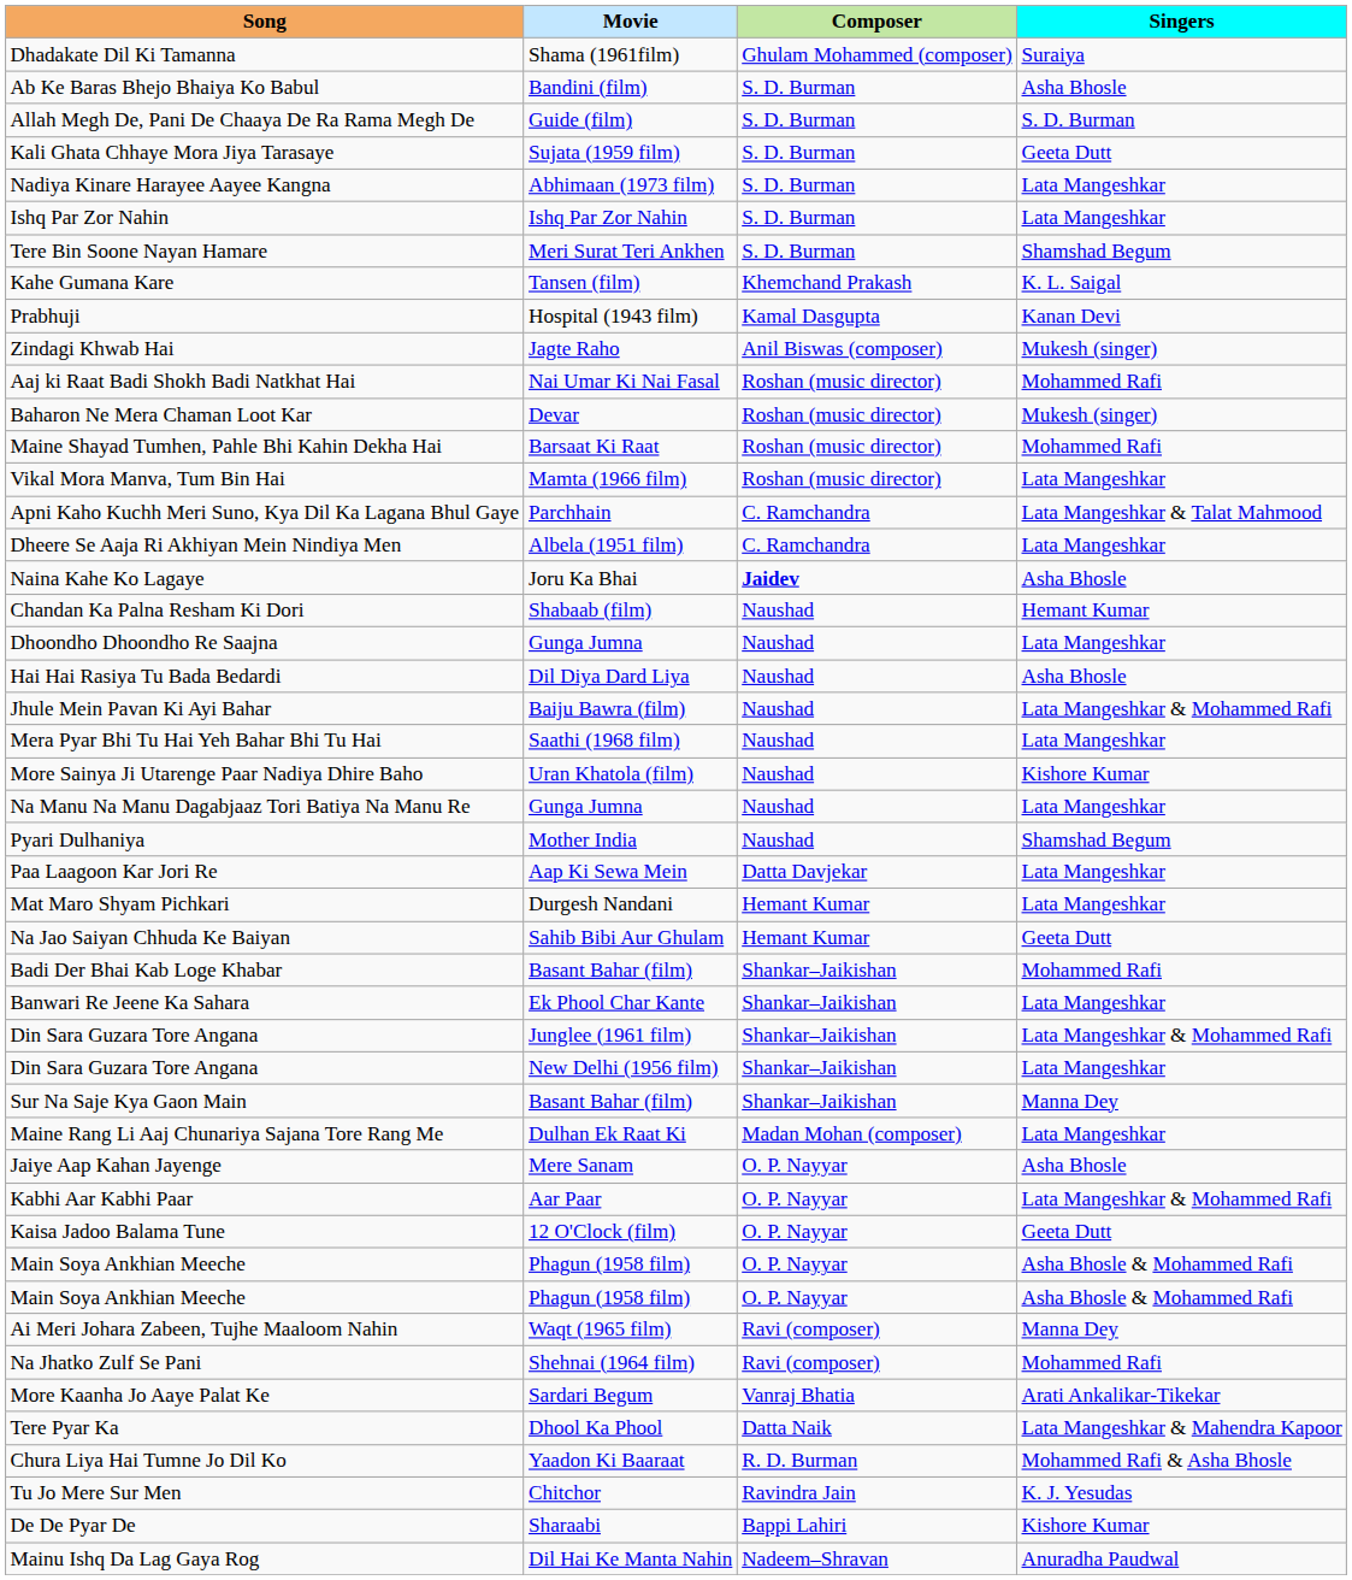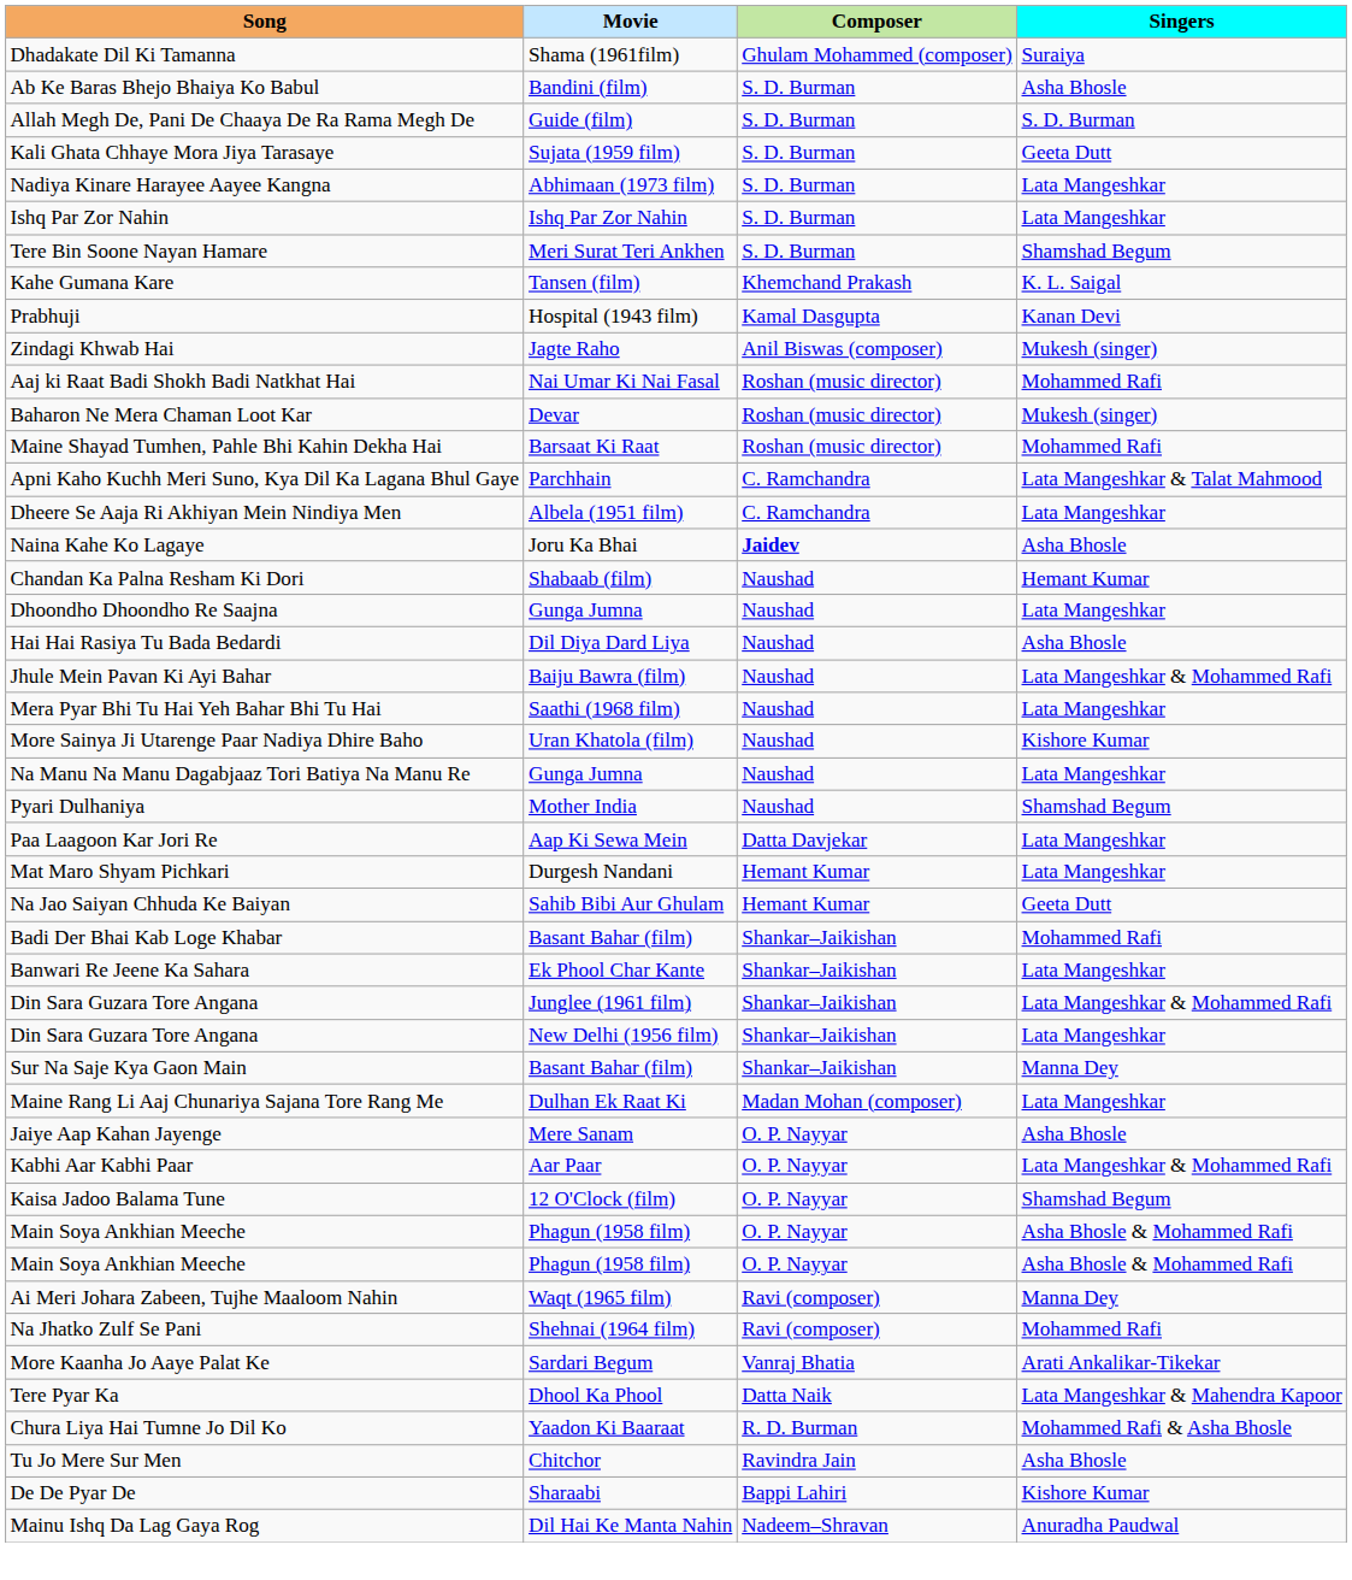 <table class="wikitable sortable">
 <tr>
 <th style="background:#f4a860">Song</th>
 <th style="background:#c2e7ff">Movie</th>
 <th style="background:#c2e7a3">Composer</th>
 <th style="background:#00ffff">Singers</th>
 </tr>
 <tr>
 <td>Dhadakate Dil Ki Tamanna</td>
 <td>Shama (1961film)</td>
 <td><a href='#'>Ghulam Mohammed (composer)</a></td>
 <td><a href='#'>Suraiya</a></td>
 </tr>
 <tr>
 <td>Ab Ke Baras Bhejo Bhaiya Ko Babul</td>
 <td><a href='#'>Bandini (film)</a></td>
 <td><a href='#'>S. D. Burman</a></td>
 <td><a href='#'>Asha Bhosle</a></td>
 </tr>
 <tr>
 <td>Allah Megh De, Pani De Chaaya De Ra Rama Megh De</td>
 <td><a href='#'>Guide (film)</a></td>
 <td><a href='#'>S. D. Burman</a></td>
 <td><a href='#'>S. D. Burman</a></td>
 </tr>
 <tr>
 <td>Kali Ghata Chhaye Mora Jiya Tarasaye</td>
 <td><a href='#'>Sujata (1959 film)</a></td>
 <td><a href='#'>S. D. Burman</a></td>
 <td><a href='#'>Geeta Dutt</a></td>
 </tr>
 <tr>
 <td>Nadiya Kinare Harayee Aayee Kangna</td>
 <td><a href='#'>Abhimaan (1973 film)</a></td>
 <td><a href='#'>S. D. Burman</a></td>
 <td><a href='#'>Lata Mangeshkar</a></td>
 </tr>
 <tr>
 <td>Ishq Par Zor Nahin</td>
 <td><a href='#'>Ishq Par Zor Nahin</a></td>
 <td><a href='#'>S. D. Burman</a></td>
 <td><a href='#'>Lata Mangeshkar</a></td>
 </tr>
 <tr>
 <td>Tere Bin Soone Nayan Hamare</td>
 <td><a href='#'>Meri Surat Teri Ankhen</a></td>
 <td><a href='#'>S. D. Burman</a></td>
 <td><a href='#'>Shamshad Begum</a></td>
 </tr>
 <tr>
 <td>Kahe Gumana Kare</td>
 <td><a href='#'>Tansen (film)</a></td>
 <td><a href='#'>Khemchand Prakash</a></td>
 <td><a href='#'>K. L. Saigal</a></td>
 </tr>
 <tr>
 <td>Prabhuji</td>
 <td>Hospital (1943 film)</td>
 <td><a href='#'>Kamal Dasgupta</a></td>
 <td><a href='#'>Kanan Devi</a></td>
 </tr>
 <tr>
 <td>Zindagi Khwab Hai</td>
 <td><a href='#'>Jagte Raho</a></td>
 <td><a href='#'>Anil Biswas (composer)</a></td>
 <td><a href='#'>Mukesh (singer)</a></td>
 </tr>
 <tr>
 <td>Aaj ki Raat Badi Shokh Badi Natkhat Hai</td>
 <td><a href='#'>Nai Umar Ki Nai Fasal</a></td>
 <td><a href='#'>Roshan (music director)</a></td>
 <td><a href='#'>Mohammed Rafi</a></td>
 </tr>
 <tr>
 <td>Baharon Ne Mera Chaman Loot Kar</td>
 <td><a href='#'>Devar</a></td>
 <td><a href='#'>Roshan (music director)</a></td>
 <td><a href='#'>Mukesh (singer)</a></td>
 </tr>
 <tr>
 <td>Maine Shayad Tumhen, Pahle Bhi Kahin Dekha Hai</td>
 <td><a href='#'>Barsaat Ki Raat</a></td>
 <td><a href='#'>Roshan (music director)</a></td>
 <td><a href='#'>Mohammed Rafi</a></td>
-</tr>
-<tr>
-<td>Vikal Mora Manva, Tum Bin Hai</td>
-<td><a href='#'>Mamta (1966 film)</a></td>
-<td><a href='#'>Roshan (music director)</a></td>
-<td><a href='#'>Lata Mangeshkar</a></td>
 </tr>
 <tr>
 <td>Apni Kaho Kuchh Meri Suno, Kya Dil Ka Lagana Bhul Gaye</td>
 <td><a href='#'>Parchhain</a></td>
 <td><a href='#'>C. Ramchandra</a></td>
 <td><a href='#'>Lata Mangeshkar</a> & <a href='#'>Talat Mahmood</a></td>
 </tr>
 <tr>
 <td>Dheere Se Aaja Ri Akhiyan Mein Nindiya Men</td>
 <td><a href='#'>Albela (1951 film)</a></td>
 <td><a href='#'>C. Ramchandra</a></td>
 <td><a href='#'>Lata Mangeshkar</a></td>
 </tr>
 <tr>
 <td>Naina Kahe Ko Lagaye</td>
 <td>Joru Ka Bhai</td>
 <td><strong><a href='#'>Jaidev</a></strong></td>
 <td><a href='#'>Asha Bhosle</a></td>
 </tr>
 <tr>
 <td>Chandan Ka Palna Resham Ki Dori</td>
 <td><a href='#'>Shabaab (film)</a></td>
 <td><a href='#'>Naushad</a></td>
 <td><a href='#'>Hemant Kumar</a></td>
 </tr>
 <tr>
 <td>Dhoondho Dhoondho Re Saajna</td>
 <td><a href='#'>Gunga Jumna</a></td>
 <td><a href='#'>Naushad</a></td>
 <td><a href='#'>Lata Mangeshkar</a></td>
 </tr>
 <tr>
 <td>Hai Hai Rasiya Tu Bada Bedardi</td>
 <td><a href='#'>Dil Diya Dard Liya</a></td>
 <td><a href='#'>Naushad</a></td>
 <td><a href='#'>Asha Bhosle</a></td>
 </tr>
 <tr>
 <td>Jhule Mein Pavan Ki Ayi Bahar</td>
 <td><a href='#'>Baiju Bawra (film)</a></td>
 <td><a href='#'>Naushad</a></td>
 <td><a href='#'>Lata Mangeshkar</a> & <a href='#'>Mohammed Rafi</a></td>
 </tr>
 <tr>
 <td>Mera Pyar Bhi Tu Hai Yeh Bahar Bhi Tu Hai</td>
 <td><a href='#'>Saathi (1968 film)</a></td>
 <td><a href='#'>Naushad</a></td>
 <td><a href='#'>Lata Mangeshkar</a></td>
 </tr>
 <tr>
 <td>More Sainya Ji Utarenge Paar Nadiya Dhire Baho</td>
 <td><a href='#'>Uran Khatola (film)</a></td>
 <td><a href='#'>Naushad</a></td>
 <td><a href='#'>Kishore Kumar</a></td>
 </tr>
 <tr>
 <td>Na Manu Na Manu Dagabjaaz Tori Batiya Na Manu Re</td>
 <td><a href='#'>Gunga Jumna</a></td>
 <td><a href='#'>Naushad</a></td>
 <td><a href='#'>Lata Mangeshkar</a></td>
 </tr>
 <tr>
 <td>Pyari Dulhaniya</td>
 <td><a href='#'>Mother India</a></td>
 <td><a href='#'>Naushad</a></td>
 <td><a href='#'>Shamshad Begum</a></td>
 </tr>
 <tr>
 <td>Paa Laagoon Kar Jori Re</td>
 <td><a href='#'>Aap Ki Sewa Mein</a></td>
 <td><a href='#'>Datta Davjekar</a></td>
 <td><a href='#'>Lata Mangeshkar</a></td>
 </tr>
 <tr>
 <td>Mat Maro Shyam Pichkari</td>
 <td>Durgesh Nandani</td>
 <td><a href='#'>Hemant Kumar</a></td>
 <td><a href='#'>Lata Mangeshkar</a></td>
 </tr>
 <tr>
 <td>Na Jao Saiyan Chhuda Ke Baiyan</td>
 <td><a href='#'>Sahib Bibi Aur Ghulam</a></td>
 <td><a href='#'>Hemant Kumar</a></td>
 <td><a href='#'>Geeta Dutt</a></td>
 </tr>
 <tr>
 <td>Badi Der Bhai Kab Loge Khabar</td>
 <td><a href='#'>Basant Bahar (film)</a></td>
 <td><a href='#'>Shankar–Jaikishan</a></td>
 <td><a href='#'>Mohammed Rafi</a></td>
 </tr>
 <tr>
 <td>Banwari Re Jeene Ka Sahara</td>
 <td><a href='#'>Ek Phool Char Kante</a></td>
 <td><a href='#'>Shankar–Jaikishan</a></td>
 <td><a href='#'>Lata Mangeshkar</a></td>
 </tr>
 <tr>
 <td>Din Sara Guzara Tore Angana</td>
 <td><a href='#'>Junglee (1961 film)</a></td>
 <td><a href='#'>Shankar–Jaikishan</a></td>
 <td><a href='#'>Lata Mangeshkar</a> & <a href='#'>Mohammed Rafi</a></td>
 </tr>
 <tr>
 <td>Din Sara Guzara Tore Angana</td>
 <td><a href='#'>New Delhi (1956 film)</a></td>
 <td><a href='#'>Shankar–Jaikishan</a></td>
 <td><a href='#'>Lata Mangeshkar</a></td>
 </tr>
 <tr>
 <td>Sur Na Saje Kya Gaon Main</td>
 <td><a href='#'>Basant Bahar (film)</a></td>
 <td><a href='#'>Shankar–Jaikishan</a></td>
 <td><a href='#'>Manna Dey</a></td>
 </tr>
 <tr>
 <td>Maine Rang Li Aaj Chunariya Sajana Tore Rang Me</td>
 <td><a href='#'>Dulhan Ek Raat Ki</a></td>
 <td><a href='#'>Madan Mohan (composer)</a></td>
 <td><a href='#'>Lata Mangeshkar</a></td>
 </tr>
 <tr>
 <td>Jaiye Aap Kahan Jayenge</td>
 <td><a href='#'>Mere Sanam</a></td>
 <td><a href='#'>O. P. Nayyar</a></td>
 <td><a href='#'>Asha Bhosle</a></td>
 </tr>
 <tr>
 <td>Kabhi Aar Kabhi Paar</td>
 <td><a href='#'>Aar Paar</a></td>
 <td><a href='#'>O. P. Nayyar</a></td>
 <td><a href='#'>Lata Mangeshkar</a> & <a href='#'>Mohammed Rafi</a></td>
 </tr>
 <tr>
 <td>Kaisa Jadoo Balama Tune</td>
 <td><a href='#'>12 O'Clock (film)</a></td>
 <td><a href='#'>O. P. Nayyar</a></td>
-<td><a href='#'>Geeta Dutt</a></td>
+<td><a href='#'>Shamshad Begum</a></td>
 </tr>
 <tr>
 <td>Main Soya Ankhian Meeche</td>
 <td><a href='#'>Phagun (1958 film)</a></td>
 <td><a href='#'>O. P. Nayyar</a></td>
 <td><a href='#'>Asha Bhosle</a> & <a href='#'>Mohammed Rafi</a></td>
 </tr>
 <tr>
 <td>Main Soya Ankhian Meeche</td>
 <td><a href='#'>Phagun (1958 film)</a></td>
 <td><a href='#'>O. P. Nayyar</a></td>
 <td><a href='#'>Asha Bhosle</a> & <a href='#'>Mohammed Rafi</a></td>
 </tr>
 <tr>
 <td>Ai Meri Johara Zabeen, Tujhe Maaloom Nahin</td>
 <td><a href='#'>Waqt (1965 film)</a></td>
 <td><a href='#'>Ravi (composer)</a></td>
 <td><a href='#'>Manna Dey</a></td>
 </tr>
 <tr>
 <td>Na Jhatko Zulf Se Pani</td>
 <td><a href='#'>Shehnai (1964 film)</a></td>
 <td><a href='#'>Ravi (composer)</a></td>
 <td><a href='#'>Mohammed Rafi</a></td>
 </tr>
 <tr>
 <td>More Kaanha Jo Aaye Palat Ke</td>
 <td><a href='#'>Sardari Begum</a></td>
 <td><a href='#'>Vanraj Bhatia</a></td>
 <td><a href='#'>Arati Ankalikar-Tikekar</a></td>
 </tr>
 <tr>
 <td>Tere Pyar Ka</td>
 <td><a href='#'>Dhool Ka Phool</a></td>
 <td><a href='#'>Datta Naik</a></td>
 <td><a href='#'>Lata Mangeshkar</a> & <a href='#'>Mahendra Kapoor</a></td>
 </tr>
 <tr>
 <td>Chura Liya Hai Tumne Jo Dil Ko</td>
 <td><a href='#'>Yaadon Ki Baaraat</a></td>
 <td><a href='#'>R. D. Burman</a></td>
 <td><a href='#'>Mohammed Rafi</a> & <a href='#'>Asha Bhosle</a></td>
 </tr>
 <tr>
 <td>Tu Jo Mere Sur Men</td>
 <td><a href='#'>Chitchor</a></td>
 <td><a href='#'>Ravindra Jain</a></td>
-<td><a href='#'>K. J. Yesudas</a></td>
+<td><a href='#'>Asha Bhosle</a></td>
 </tr>
 <tr>
 <td>De De Pyar De</td>
 <td><a href='#'>Sharaabi</a></td>
 <td><a href='#'>Bappi Lahiri</a></td>
 <td><a href='#'>Kishore Kumar</a></td>
 </tr>
 <tr>
 <td>Mainu Ishq Da Lag Gaya Rog</td>
 <td><a href='#'>Dil Hai Ke Manta Nahin</a></td>
 <td><a href='#'>Nadeem–Shravan</a></td>
 <td><a href='#'>Anuradha Paudwal</a></td>
 </tr>
 </table>
